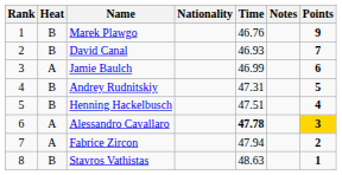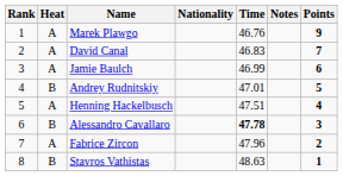 <table class="wikitable sortable" style="text-align:center">
 <tr>
 <th>Rank</th>
 <th>Heat</th>
 <th>Name</th>
 <th>Nationality</th>
 <th>Time</th>
 <th>Notes</th>
 <th>Points</th>
 </tr>
 <tr>
 <td>1</td>
-<td>B</td>
+<td>A</td>
 <td align=left><a href='#'>Marek Plawgo</a></td>
 <td align=left></td>
 <td>46.76</td>
 <td></td>
 <td><strong>9</strong></td>
 </tr>
 <tr>
 <td>2</td>
-<td>B</td>
+<td>A</td>
 <td align=left><a href='#'>David Canal</a></td>
 <td align=left></td>
-<td>46.93</td>
+<td>46.83</td>
 <td></td>
 <td><strong>7</strong></td>
 </tr>
 <tr>
 <td>3</td>
 <td>A</td>
 <td align=left><a href='#'>Jamie Baulch</a></td>
 <td align=left></td>
 <td>46.99</td>
 <td></td>
 <td><strong>6</strong></td>
 </tr>
 <tr>
 <td>4</td>
 <td>B</td>
 <td align=left><a href='#'>Andrey Rudnitskiy</a></td>
 <td align=left></td>
-<td>47.31</td>
+<td>47.01</td>
 <td></td>
 <td><strong>5</strong></td>
 </tr>
 <tr>
 <td>5</td>
-<td>B</td>
+<td>A</td>
 <td align=left><a href='#'>Henning Hackelbusch</a></td>
 <td align=left></td>
 <td>47.51</td>
 <td></td>
 <td><strong>4</strong></td>
 </tr>
 <tr>
 <td>6</td>
-<td>A</td>
+<td>B</td>
 <td align=left><a href='#'>Alessandro Cavallaro</a></td>
 <td align=left></td>
 <td><strong>47.78</strong></td>
 <td></td>
-<td style="background: gold;"><strong>3</strong></td>
+<td><strong>3</strong></td>
 </tr>
 <tr>
 <td>7</td>
 <td>A</td>
 <td align=left><a href='#'>Fabrice Zircon</a></td>
 <td align=left></td>
-<td>47.94</td>
+<td>47.96</td>
 <td></td>
 <td><strong>2</strong></td>
 </tr>
 <tr>
 <td>8</td>
 <td>B</td>
 <td align=left><a href='#'>Stavros Vathistas</a></td>
 <td align=left></td>
 <td>48.63</td>
 <td></td>
 <td><strong>1</strong></td>
 </tr>
 </table>
